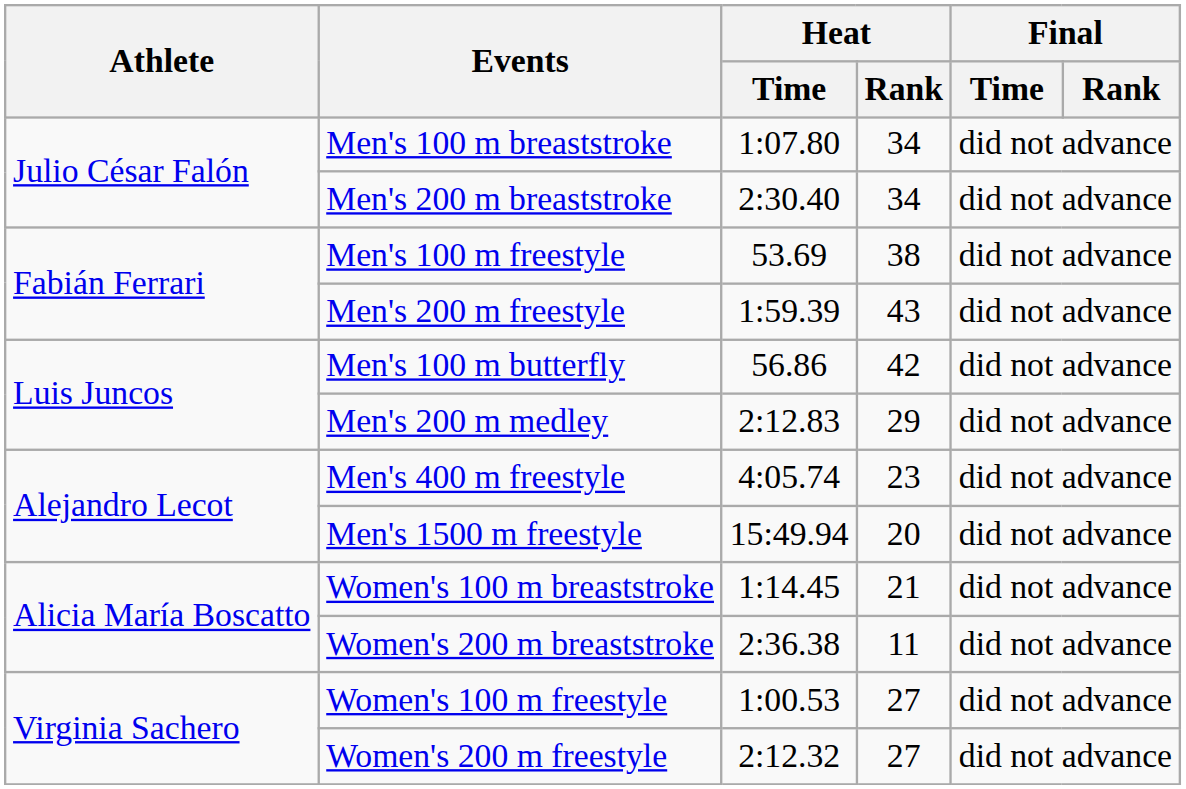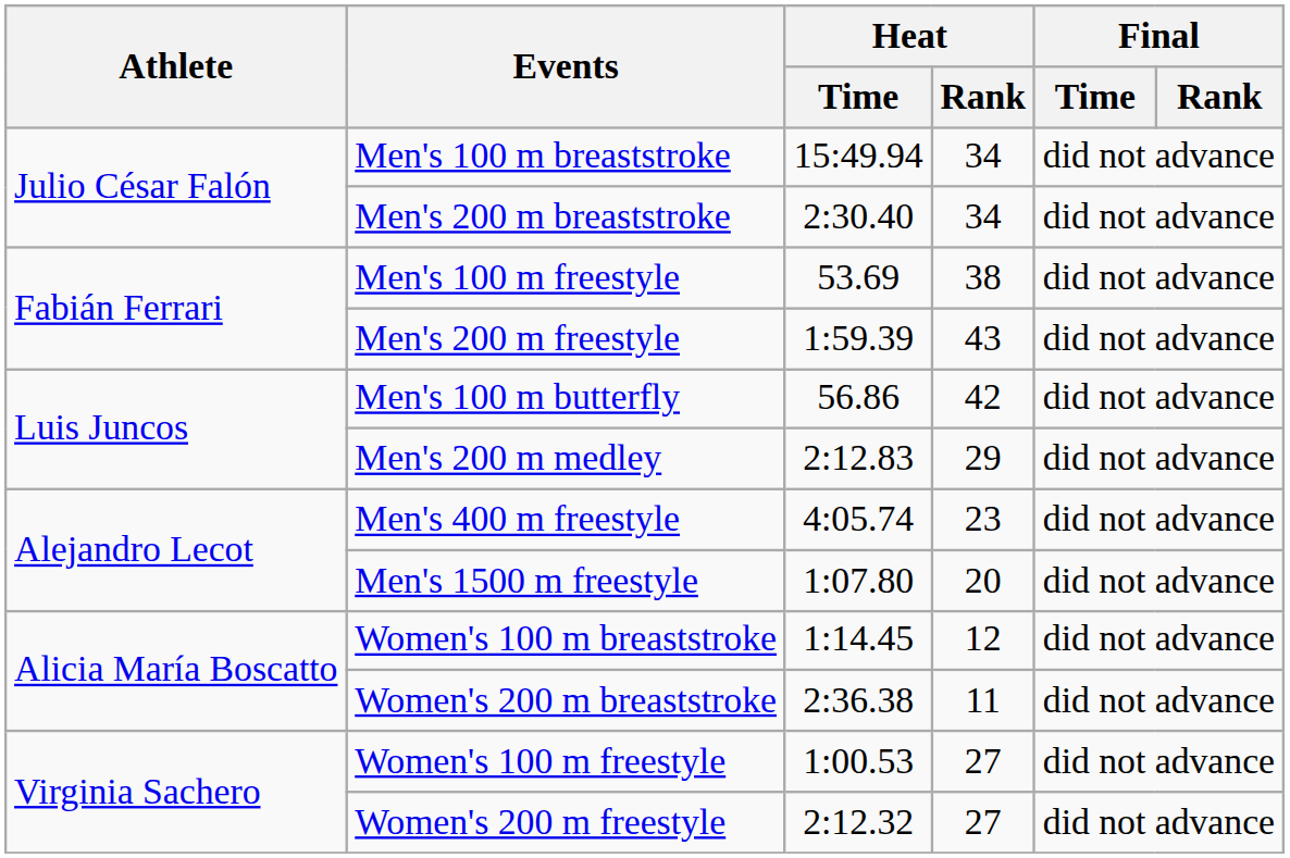 <table class=wikitable style="font-size:90%">
 <tr>
 <th rowspan="2">Athlete</th>
 <th rowspan="2">Events</th>
 <th colspan="2">Heat</th>
 <th colspan="2">Final</th>
 </tr>
 <tr>
 <th>Time</th>
 <th>Rank</th>
 <th>Time</th>
 <th>Rank</th>
 </tr>
 <tr>
 <td rowspan=2><a href='#'>Julio César Falón</a></td>
 <td><a href='#'>Men's 100 m breaststroke</a></td>
-<td align="center">1:07.80</td>
+<td align="center">15:49.94</td>
 <td align="center">34</td>
 <td align="center" colspan="2">did not advance</td>
 </tr>
 <tr>
 <td><a href='#'>Men's 200 m breaststroke</a></td>
 <td align="center">2:30.40</td>
 <td align="center">34</td>
 <td align="center" colspan="2">did not advance</td>
 </tr>
 <tr>
 <td rowspan=2><a href='#'>Fabián Ferrari</a></td>
 <td><a href='#'>Men's 100 m freestyle</a></td>
 <td align="center">53.69</td>
 <td align="center">38</td>
 <td align="center" colspan="2">did not advance</td>
 </tr>
 <tr>
 <td><a href='#'>Men's 200 m freestyle</a></td>
 <td align="center">1:59.39</td>
 <td align="center">43</td>
 <td align="center" colspan="2">did not advance</td>
 </tr>
 <tr>
 <td rowspan="2"><a href='#'>Luis Juncos</a></td>
 <td><a href='#'>Men's 100 m butterfly</a></td>
 <td align="center">56.86</td>
 <td align="center">42</td>
 <td align="center" colspan="2">did not advance</td>
 </tr>
 <tr>
 <td><a href='#'>Men's 200 m medley</a></td>
 <td align="center">2:12.83</td>
 <td align="center">29</td>
 <td align="center" colspan="2">did not advance</td>
 </tr>
 <tr>
 <td rowspan="2"><a href='#'>Alejandro Lecot</a></td>
 <td><a href='#'>Men's 400 m freestyle</a></td>
 <td align="center">4:05.74</td>
 <td align="center">23</td>
 <td align="center" colspan="2">did not advance</td>
 </tr>
 <tr>
 <td><a href='#'>Men's 1500 m freestyle</a></td>
-<td align="center">15:49.94</td>
+<td align="center">1:07.80</td>
 <td align="center">20</td>
 <td align="center" colspan="2">did not advance</td>
 </tr>
 <tr>
 <td rowspan="2"><a href='#'>Alicia María Boscatto</a></td>
 <td><a href='#'>Women's 100 m breaststroke</a></td>
 <td align="center">1:14.45</td>
-<td align="center">21</td>
+<td align="center">12</td>
 <td align="center" colspan="2">did not advance</td>
 </tr>
 <tr>
 <td><a href='#'>Women's 200 m breaststroke</a></td>
 <td align="center">2:36.38</td>
 <td align="center">11</td>
 <td align="center" colspan="2">did not advance</td>
 </tr>
 <tr>
 <td rowspan="2"><a href='#'>Virginia Sachero</a></td>
 <td><a href='#'>Women's 100 m freestyle</a></td>
 <td align="center">1:00.53</td>
 <td align="center">27</td>
 <td align="center" colspan="2">did not advance</td>
 </tr>
 <tr>
 <td><a href='#'>Women's 200 m freestyle</a></td>
 <td align="center">2:12.32</td>
 <td align="center">27</td>
 <td align="center" colspan="2">did not advance</td>
 </tr>
 </table>
